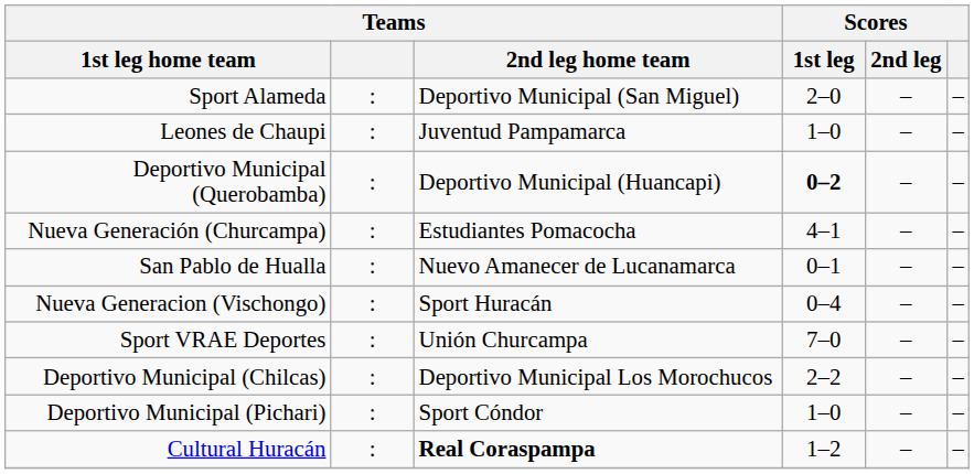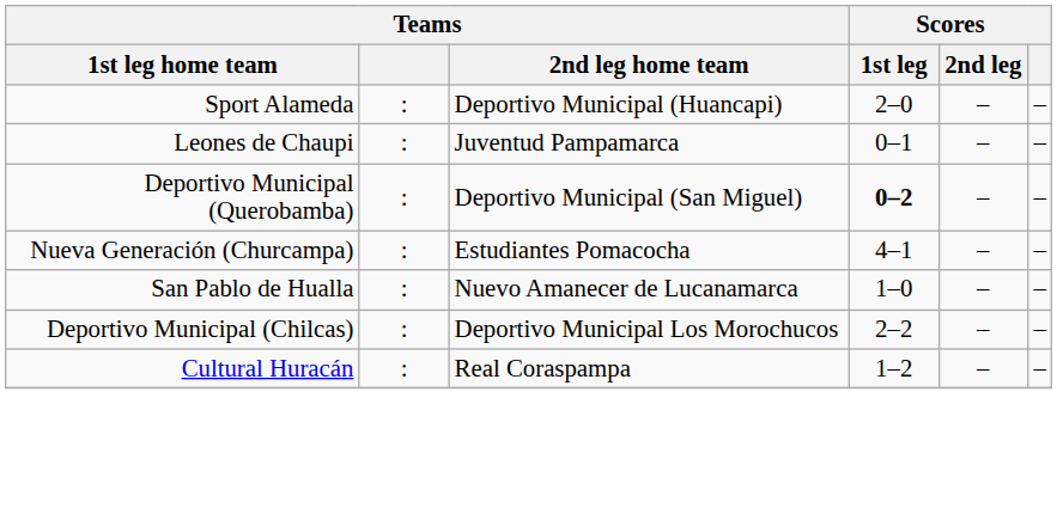 <table class="wikitable" style="text-align: center;">
 <tr>
 <th colspan=3>Teams</th>
 <th colspan=3>Scores</th>
 </tr>
 <tr>
 <th width="220">1st leg home team</th>
 <th width="50"></th>
 <th width="250">2nd leg home team</th>
 <th width="50">1st leg</th>
 <th width="50">2nd leg</th>
 <th></th>
 </tr>
 <tr>
 <td align=right>Sport Alameda</td>
 <td>:</td>
-<td align=left>Deportivo Municipal (San Miguel)</td>
+<td align=left>Deportivo Municipal (Huancapi)</td>
 <td>2–0</td>
 <td>–</td>
 <td>–</td>
 </tr>
 <tr>
 <td align=right>Leones de Chaupi</td>
 <td>:</td>
 <td align=left>Juventud Pampamarca</td>
-<td>1–0</td>
+<td>0–1</td>
 <td>–</td>
 <td>–</td>
 </tr>
 <tr>
 <td align=right>Deportivo Municipal (Querobamba)</td>
 <td>:</td>
-<td align=left>Deportivo Municipal (Huancapi)</td>
+<td align=left>Deportivo Municipal (San Miguel)</td>
 <td><strong>0–2</strong></td>
 <td>–</td>
 <td>–</td>
 </tr>
 <tr>
 <td align=right>Nueva Generación (Churcampa)</td>
 <td>:</td>
 <td align=left>Estudiantes Pomacocha</td>
 <td>4–1</td>
 <td>–</td>
 <td>–</td>
 </tr>
 <tr>
 <td align=right>San Pablo de Hualla</td>
 <td>:</td>
 <td align=left>Nuevo Amanecer de Lucanamarca</td>
-<td>0–1</td>
-<td>–</td>
-<td>–</td>
-</tr>
-<tr>
-<td align=right>Nueva Generacion (Vischongo)</td>
-<td>:</td>
-<td align=left>Sport Huracán</td>
-<td>0–4</td>
-<td>–</td>
-<td>–</td>
-</tr>
-<tr>
-<td align=right>Sport VRAE Deportes</td>
-<td>:</td>
-<td align=left>Unión Churcampa</td>
-<td>7–0</td>
+<td>1–0</td>
 <td>–</td>
 <td>–</td>
 </tr>
 <tr>
 <td align=right>Deportivo Municipal (Chilcas)</td>
 <td>:</td>
 <td align=left>Deportivo Municipal Los Morochucos</td>
 <td>2–2</td>
 <td>–</td>
 <td>–</td>
 </tr>
 <tr>
-<td align=right>Deportivo Municipal (Pichari)</td>
-<td>:</td>
-<td align=left>Sport Cóndor</td>
-<td>1–0</td>
-<td>–</td>
-<td>–</td>
-</tr>
-<tr>
 <td align=right><a href='#'>Cultural Huracán</a></td>
 <td>:</td>
-<td align=left><strong>Real Coraspampa</strong></td>
+<td align=left>Real Coraspampa</td>
 <td>1–2</td>
 <td>–</td>
 <td>–</td>
 </tr>
 <tr>
 </tr>
 </table>
